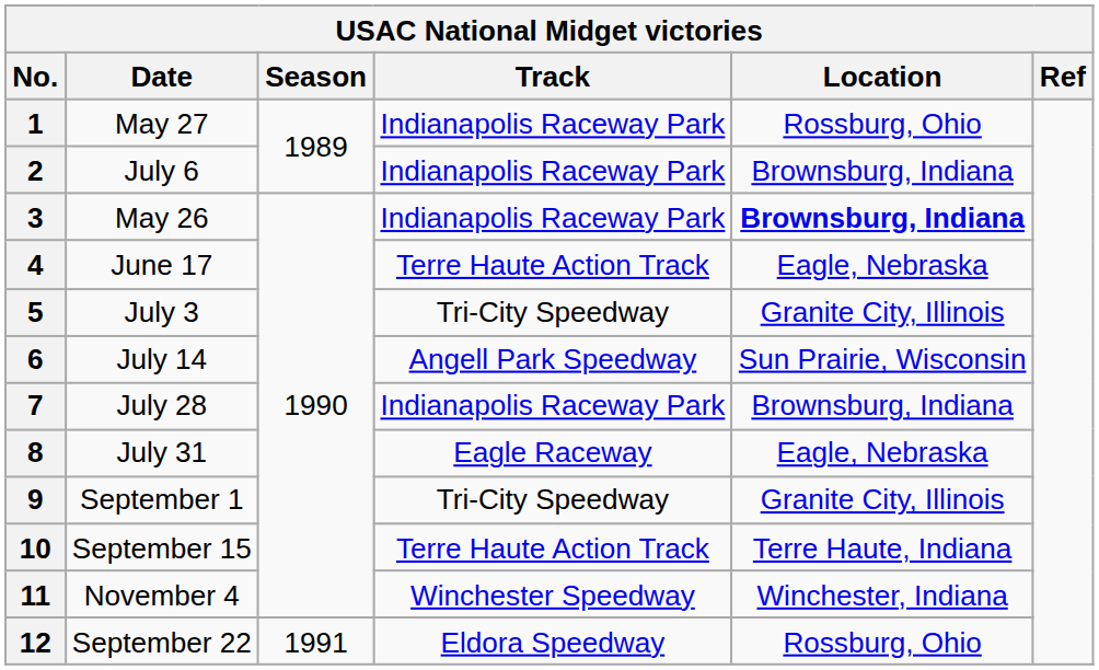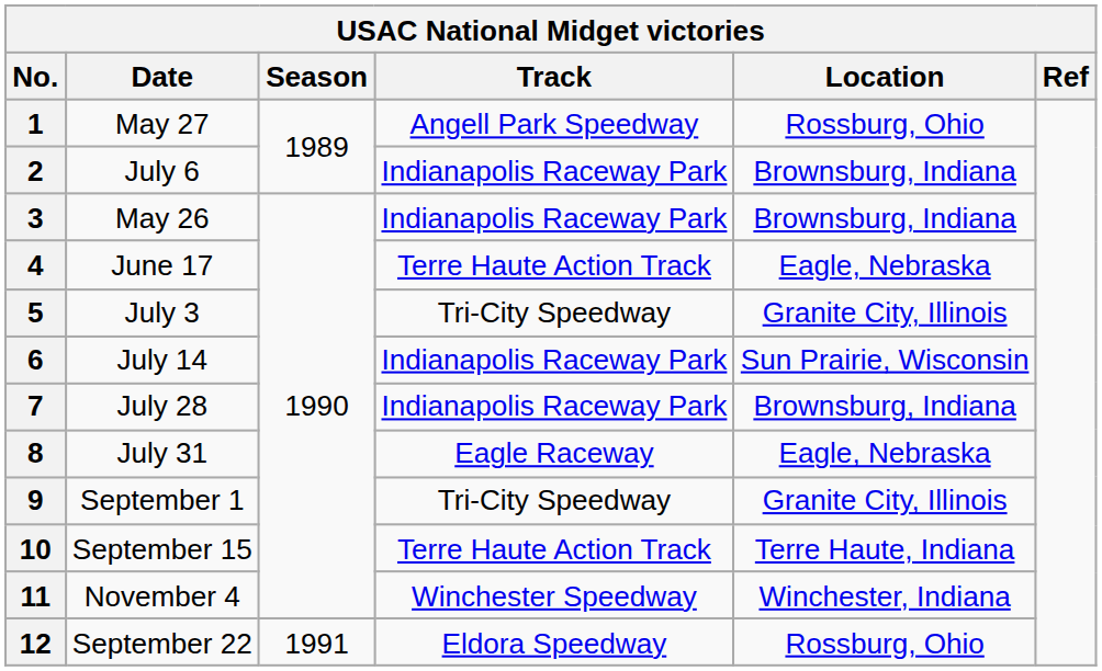 <table class="wikitable collapsible collapsed" style="text-align:center; font-size:80%">
 <tr>
 <th colspan=45>USAC National Midget victories</th>
 </tr>
 <tr>
 <th scope="col">No.</th>
 <th scope="col">Date</th>
 <th scope="col">Season</th>
 <th scope="col">Track</th>
 <th scope="col">Location</th>
 <th scope="col">Ref</th>
 </tr>
 <tr>
 <th scope="row">1</th>
 <td>May 27</td>
 <td rowspan=2>1989</td>
-<td><a href='#'>Indianapolis Raceway Park</a></td>
+<td><a href='#'>Angell Park Speedway</a></td>
 <td><a href='#'>Rossburg, Ohio</a></td>
 <td rowspan=12></td>
 </tr>
 <tr>
 <th scope="row">2</th>
 <td>July 6</td>
 <td><a href='#'>Indianapolis Raceway Park</a></td>
 <td><a href='#'>Brownsburg, Indiana</a></td>
 </tr>
 <tr>
 <th scope="row">3</th>
 <td>May 26</td>
 <td rowspan=9>1990</td>
 <td><a href='#'>Indianapolis Raceway Park</a></td>
-<td><strong><a href='#'>Brownsburg, Indiana</a></strong></td>
+<td><a href='#'>Brownsburg, Indiana</a></td>
 </tr>
 <tr>
 <th scope="row">4</th>
 <td>June 17</td>
 <td><a href='#'>Terre Haute Action Track</a></td>
 <td><a href='#'>Eagle, Nebraska</a></td>
 </tr>
 <tr>
 <th scope="row">5</th>
 <td>July 3</td>
 <td>Tri-City Speedway</td>
 <td><a href='#'>Granite City, Illinois</a></td>
 </tr>
 <tr>
 <th scope="row">6</th>
 <td>July 14</td>
-<td><a href='#'>Angell Park Speedway</a></td>
+<td><a href='#'>Indianapolis Raceway Park</a></td>
 <td><a href='#'>Sun Prairie, Wisconsin</a></td>
 </tr>
 <tr>
 <th scope="row">7</th>
 <td>July 28</td>
 <td><a href='#'>Indianapolis Raceway Park</a></td>
 <td><a href='#'>Brownsburg, Indiana</a></td>
 </tr>
 <tr>
 <th scope="row">8</th>
 <td>July 31</td>
 <td><a href='#'>Eagle Raceway</a></td>
 <td><a href='#'>Eagle, Nebraska</a></td>
 </tr>
 <tr>
 <th scope="row">9</th>
 <td>September 1</td>
 <td>Tri-City Speedway</td>
 <td><a href='#'>Granite City, Illinois</a></td>
 </tr>
 <tr>
 <th scope="row">10</th>
 <td>September 15</td>
 <td><a href='#'>Terre Haute Action Track</a></td>
 <td><a href='#'>Terre Haute, Indiana</a></td>
 </tr>
 <tr>
 <th scope="row">11</th>
 <td>November 4</td>
 <td><a href='#'>Winchester Speedway</a></td>
 <td><a href='#'>Winchester, Indiana</a></td>
 </tr>
 <tr>
 <th scope="row">12</th>
 <td>September 22</td>
 <td rowspan=1>1991</td>
 <td><a href='#'>Eldora Speedway</a></td>
 <td><a href='#'>Rossburg, Ohio</a></td>
 </tr>
 </table>
